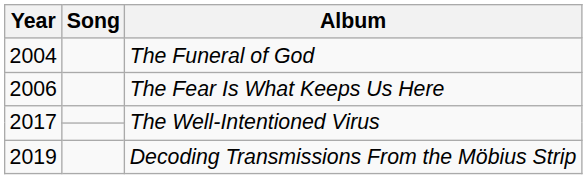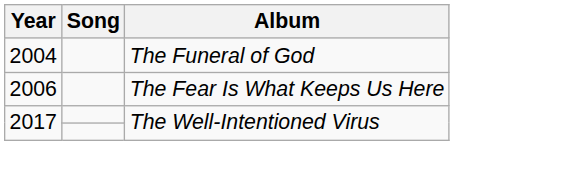 <table class=wikitable>
 <tr>
 <th>Year</th>
 <th>Song</th>
 <th>Album</th>
 </tr>
 <tr>
 <td>2004</td>
 <td></td>
 <td><em>The Funeral of God</em></td>
 </tr>
 <tr>
 <td>2006</td>
 <td></td>
 <td><em>The Fear Is What Keeps Us Here</em></td>
 </tr>
 <tr>
 <td rowspan="2">2017</td>
 <td></td>
 <td rowspan="2"><em>The Well-Intentioned Virus</em></td>
 </tr>
 <tr>
 <td></td>
 </tr>
-<tr>
-<td>2019</td>
-<td></td>
-<td><em>Decoding Transmissions From the Möbius Strip</em></td>
-</tr>
 </table>
